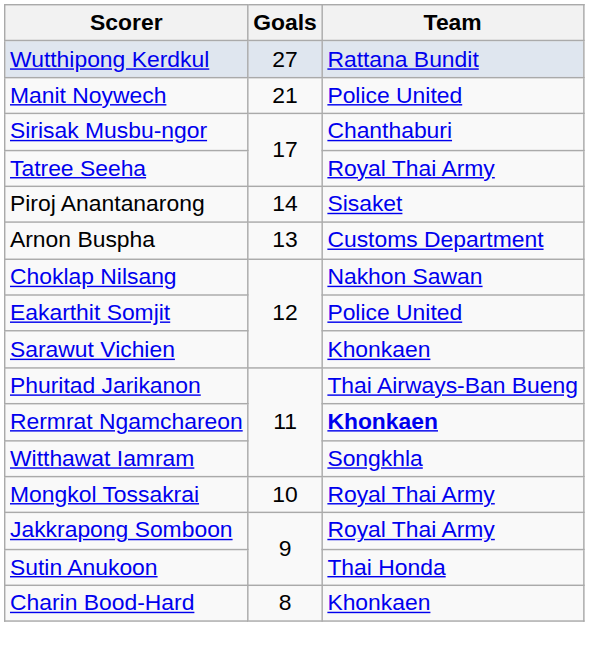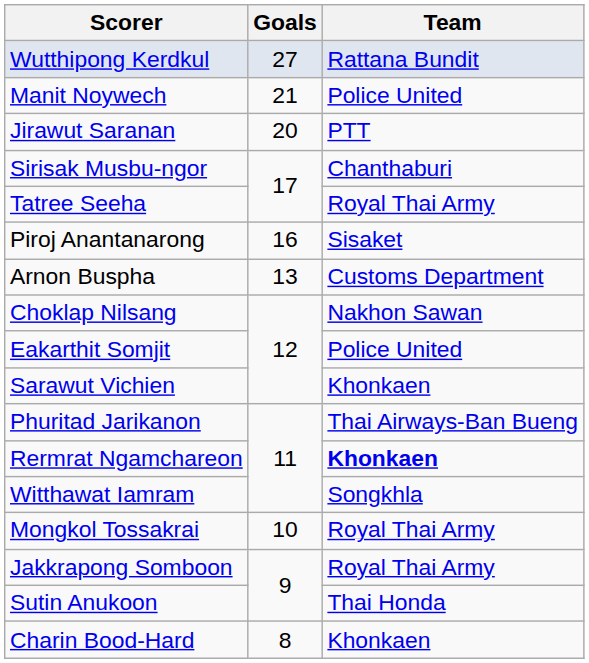 <table class="wikitable">
 <tr>
 <th>Scorer</th>
 <th>Goals </th>
 <th>Team</th>
 </tr>
 <tr bgcolor="#DFE6EF">
 <td> <a href='#'>Wutthipong Kerdkul</a></td>
 <td rowspan="1" align=center>27</td>
 <td><a href='#'>Rattana Bundit</a></td>
 </tr>
 <tr>
 <td> <a href='#'>Manit Noywech</a></td>
 <td rowspan="1" align=center>21</td>
 <td><a href='#'>Police United</a></td>
 </tr>
 <tr>
+<td> <a href='#'>Jirawut Saranan</a></td>
+<td rowspan="1" align=center>20</td>
+<td><a href='#'>PTT</a></td>
+</tr>
+<tr>
 <td> <a href='#'>Sirisak Musbu-ngor</a></td>
 <td rowspan="2" align=center>17</td>
 <td><a href='#'>Chanthaburi</a></td>
 </tr>
 <tr>
 <td> <a href='#'>Tatree Seeha</a></td>
 <td><a href='#'>Royal Thai Army</a></td>
 </tr>
 <tr>
 <td> Piroj Anantanarong</td>
-<td rowspan="1" align=center>14</td>
+<td rowspan="1" align=center>16</td>
 <td><a href='#'>Sisaket</a></td>
 </tr>
 <tr>
 <td> Arnon Buspha</td>
 <td rowspan="1" align=center>13</td>
 <td><a href='#'>Customs Department</a></td>
 </tr>
 <tr>
 <td> <a href='#'>Choklap Nilsang</a></td>
 <td rowspan="3" align=center>12</td>
 <td><a href='#'>Nakhon Sawan</a></td>
 </tr>
 <tr>
 <td> <a href='#'>Eakarthit Somjit</a></td>
 <td><a href='#'>Police United</a></td>
 </tr>
 <tr>
 <td> <a href='#'>Sarawut Vichien</a></td>
 <td><a href='#'>Khonkaen</a></td>
 </tr>
 <tr>
 <td> <a href='#'>Phuritad Jarikanon</a></td>
 <td rowspan="3" align=center>11</td>
 <td><a href='#'>Thai Airways-Ban Bueng</a></td>
 </tr>
 <tr>
 <td> <a href='#'>Rermrat Ngamchareon</a></td>
 <td><strong><a href='#'>Khonkaen</a></strong></td>
 </tr>
 <tr>
 <td> <a href='#'>Witthawat Iamram</a></td>
 <td><a href='#'>Songkhla</a></td>
 </tr>
 <tr>
 <td> <a href='#'>Mongkol Tossakrai</a></td>
 <td rowspan="1" align=center>10</td>
 <td><a href='#'>Royal Thai Army</a></td>
 </tr>
 <tr>
 <td> <a href='#'>Jakkrapong Somboon</a></td>
 <td rowspan="2" align=center>9</td>
 <td><a href='#'>Royal Thai Army</a></td>
 </tr>
 <tr>
 <td> <a href='#'>Sutin Anukoon</a></td>
 <td><a href='#'>Thai Honda</a></td>
 </tr>
 <tr>
 <td> <a href='#'>Charin Bood-Hard</a></td>
 <td rowspan="1" align=center>8</td>
 <td><a href='#'>Khonkaen</a></td>
 </tr>
 </table>
